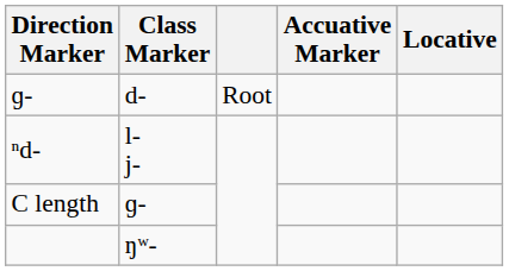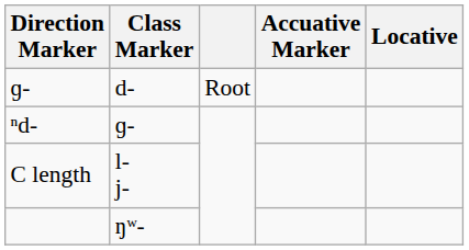 <table class="wikitable">
 <tr>
 <th>Direction<br>Marker</th>
 <th>Class<br>Marker</th>
 <th></th>
 <th>Accuative<br>Marker</th>
 <th>Locative</th>
 </tr>
 <tr>
 <td>ɡ-</td>
 <td>d-</td>
 <td>Root</td>
 <td></td>
 <td></td>
 </tr>
 <tr>
 <td>ⁿd-</td>
-<td>l-<br>j-</td>
+<td>ɡ-</td>
 <td rowspan="3"></td>
 <td></td>
 <td></td>
 </tr>
 <tr>
 <td>C length</td>
-<td>ɡ-</td>
+<td>l-<br>j-</td>
 <td></td>
 <td></td>
 </tr>
 <tr>
 <td></td>
 <td>ŋʷ-</td>
 <td></td>
 <td></td>
 </tr>
 </table>
